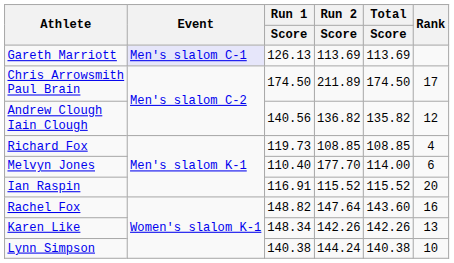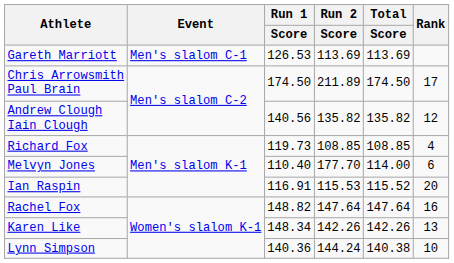 <table class=wikitable style="font-size:90%">
 <tr>
 <th rowspan="2">Athlete</th>
 <th rowspan="2">Event</th>
 <th>Run 1</th>
 <th>Run 2</th>
 <th>Total</th>
 <th rowspan="2">Rank</th>
 </tr>
 <tr>
 <th>Score</th>
 <th>Score</th>
 <th>Score</th>
 </tr>
 <tr style="text-align:center">
 <td style="text-align:left"><a href='#'>Gareth Marriott</a></td>
-<td style="background: lavender; text-align:left"><a href='#'>Men's slalom C-1</a></td>
-<td>126.13</td>
+<td style="text-align:left"><a href='#'>Men's slalom C-1</a></td>
+<td>126.53</td>
 <td>113.69</td>
 <td>113.69</td>
 <td></td>
 </tr>
 <tr style="text-align:center">
 <td style="text-align:left"><a href='#'>Chris Arrowsmith</a><br><a href='#'>Paul Brain</a></td>
 <td style="text-align:left" rowspan=2><a href='#'>Men's slalom C-2</a></td>
 <td>174.50</td>
 <td>211.89</td>
 <td>174.50</td>
 <td>17</td>
 </tr>
 <tr style="text-align:center">
 <td style="text-align:left"><a href='#'>Andrew Clough</a><br><a href='#'>Iain Clough</a></td>
 <td>140.56</td>
-<td>136.82</td>
+<td>135.82</td>
 <td>135.82</td>
 <td>12</td>
 </tr>
 <tr style="text-align:center">
 <td style="text-align:left"><a href='#'>Richard Fox</a></td>
 <td style="text-align:left" rowspan=3><a href='#'>Men's slalom K-1</a></td>
 <td>119.73</td>
 <td>108.85</td>
 <td>108.85</td>
 <td>4</td>
 </tr>
 <tr style="text-align:center">
 <td style="text-align:left"><a href='#'>Melvyn Jones</a></td>
 <td>110.40</td>
 <td>177.70</td>
 <td>114.00</td>
 <td>6</td>
 </tr>
 <tr style="text-align:center">
 <td style="text-align:left"><a href='#'>Ian Raspin</a></td>
 <td>116.91</td>
-<td>115.52</td>
+<td>115.53</td>
 <td>115.52</td>
 <td>20</td>
 </tr>
 <tr style="text-align:center">
 <td style="text-align:left"><a href='#'>Rachel Fox</a></td>
 <td style="text-align:left" rowspan=3><a href='#'>Women's slalom K-1</a></td>
 <td>148.82</td>
 <td>147.64</td>
-<td>143.60</td>
+<td>147.64</td>
 <td>16</td>
 </tr>
 <tr style="text-align:center">
 <td style="text-align:left"><a href='#'>Karen Like</a></td>
 <td>148.34</td>
 <td>142.26</td>
 <td>142.26</td>
 <td>13</td>
 </tr>
 <tr style="text-align:center">
 <td style="text-align:left"><a href='#'>Lynn Simpson</a></td>
-<td>140.38</td>
+<td>140.36</td>
 <td>144.24</td>
 <td>140.38</td>
 <td>10</td>
 </tr>
 </table>
